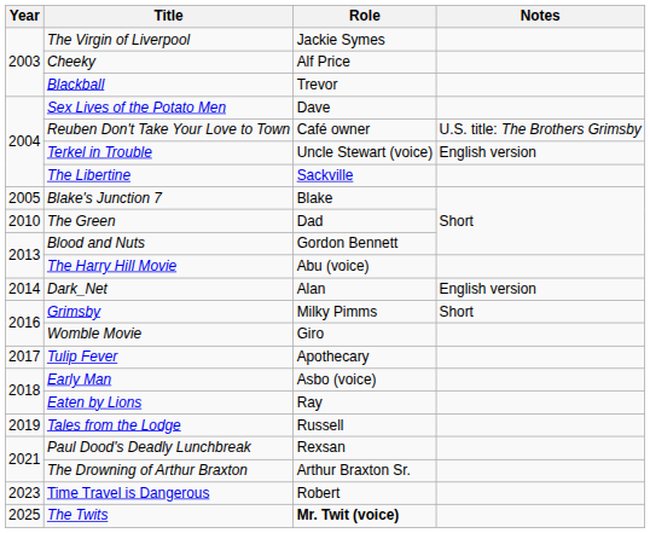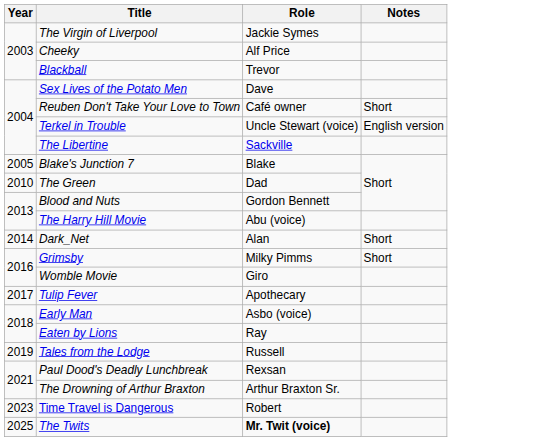 <table class="wikitable sortable">
 <tr>
 <th>Year</th>
 <th>Title</th>
 <th>Role</th>
 <th class="unsortable">Notes</th>
 </tr>
 <tr>
 <td rowspan="3">2003</td>
 <td><em>The Virgin of Liverpool</em></td>
 <td>Jackie Symes</td>
 <td></td>
 </tr>
 <tr>
 <td><em>Cheeky</em></td>
 <td>Alf Price</td>
 <td></td>
 </tr>
 <tr>
 <td><em><a href='#'>Blackball</a></em></td>
 <td>Trevor</td>
 <td></td>
 </tr>
 <tr>
 <td rowspan="4">2004</td>
 <td><em><a href='#'>Sex Lives of the Potato Men</a></em></td>
 <td>Dave</td>
 <td></td>
 </tr>
 <tr>
 <td><em>Reuben Don't Take Your Love to Town</em></td>
 <td>Café owner</td>
-<td>U.S. title: <em>The Brothers Grimsby</em></td>
+<td>Short</td>
 </tr>
 <tr>
 <td><em><a href='#'>Terkel in Trouble</a></em></td>
 <td>Uncle Stewart (voice)</td>
 <td>English version</td>
 </tr>
 <tr>
 <td><em><a href='#'>The Libertine</a></em></td>
 <td><a href='#'>Sackville</a></td>
 <td></td>
 </tr>
 <tr>
 <td>2005</td>
 <td><em>Blake's Junction 7</em></td>
 <td>Blake</td>
 <td rowspan="3">Short</td>
 </tr>
 <tr>
 <td>2010</td>
 <td><em>The Green</em></td>
 <td>Dad</td>
 </tr>
 <tr>
 <td rowspan="2">2013</td>
 <td><em>Blood and Nuts</em></td>
 <td>Gordon Bennett</td>
 </tr>
 <tr>
 <td><em><a href='#'>The Harry Hill Movie</a></em></td>
 <td>Abu (voice)</td>
 <td></td>
 </tr>
 <tr>
 <td>2014</td>
 <td><em>Dark_Net</em></td>
 <td>Alan</td>
-<td>English version</td>
+<td>Short</td>
 </tr>
 <tr>
 <td rowspan="2">2016</td>
 <td><em><a href='#'>Grimsby</a></em></td>
 <td>Milky Pimms</td>
 <td>Short</td>
 </tr>
 <tr>
 <td><em>Womble Movie</em></td>
 <td>Giro</td>
 <td></td>
 </tr>
 <tr>
 <td>2017</td>
 <td><em><a href='#'>Tulip Fever</a></em></td>
 <td>Apothecary</td>
 <td></td>
 </tr>
 <tr>
 <td rowspan="2">2018</td>
 <td><em><a href='#'>Early Man</a></em></td>
 <td>Asbo (voice)</td>
 <td></td>
 </tr>
 <tr>
 <td><em><a href='#'>Eaten by Lions</a></em></td>
 <td>Ray</td>
 <td></td>
 </tr>
 <tr>
 <td>2019</td>
 <td><em><a href='#'>Tales from the Lodge</a></em></td>
 <td>Russell</td>
 <td></td>
 </tr>
 <tr>
 <td rowspan="2">2021</td>
 <td><em>Paul Dood's Deadly Lunchbreak</em></td>
 <td>Rexsan</td>
 <td></td>
 </tr>
 <tr>
 <td><em>The Drowning of Arthur Braxton</em></td>
 <td>Arthur Braxton Sr.</td>
 <td></td>
 </tr>
 <tr>
 <td>2023</td>
 <td><a href='#'>Time Travel is Dangerous</a></td>
 <td>Robert</td>
 <td></td>
 </tr>
 <tr>
 <td>2025</td>
 <td><em><a href='#'>The Twits</a></em></td>
 <td><strong>Mr. Twit (voice)</strong></td>
 <td></td>
 </tr>
 </table>
